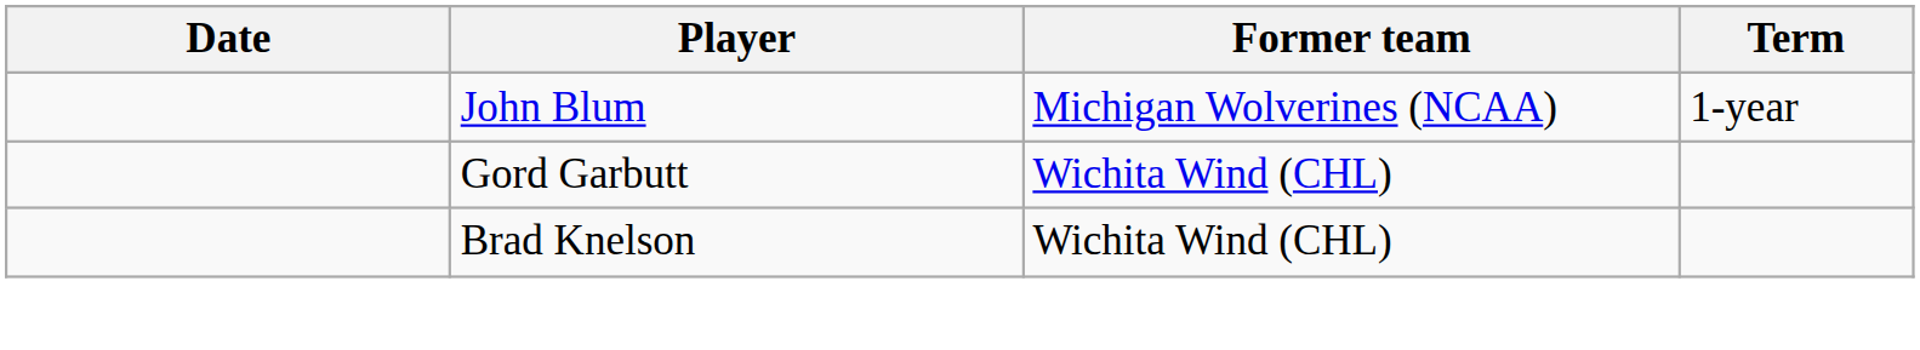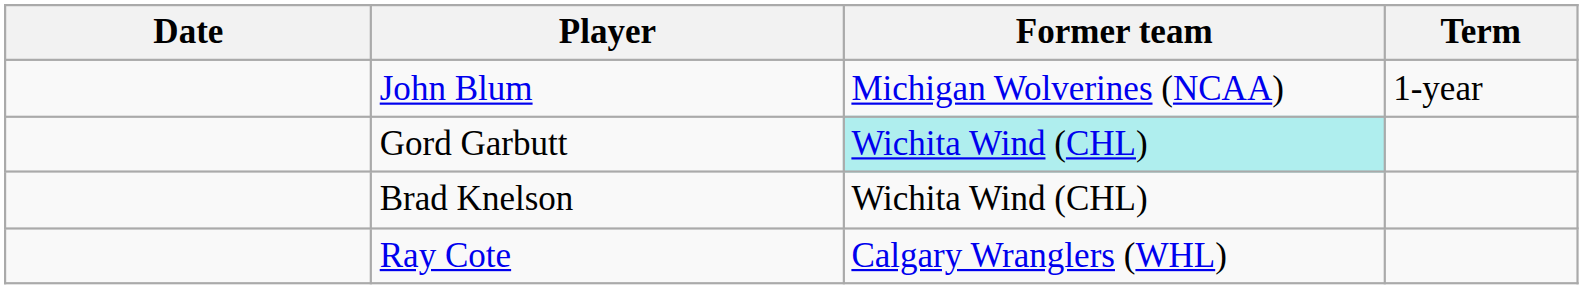 <table class="wikitable">
 <tr style="background:#ddd; text-align:center;">
 <th style="width: 10em;">Date</th>
 <th style="width: 13em;">Player</th>
 <th style="width: 15em;">Former team</th>
 <th style="width: 5em;">Term</th>
 </tr>
 <tr>
 <td></td>
 <td><a href='#'>John Blum</a></td>
 <td><a href='#'>Michigan Wolverines</a> (<a href='#'>NCAA</a>)</td>
 <td>1-year</td>
 </tr>
 <tr>
 <td></td>
 <td>Gord Garbutt</td>
-<td><a href='#'>Wichita Wind</a> (<a href='#'>CHL</a>)</td>
+<td style="background: paleturquoise;"><a href='#'>Wichita Wind</a> (<a href='#'>CHL</a>)</td>
 <td></td>
 </tr>
 <tr>
 <td></td>
 <td>Brad Knelson</td>
 <td>Wichita Wind (CHL)</td>
 <td></td>
 </tr>
+<tr>
+<td></td>
+<td><a href='#'>Ray Cote</a></td>
+<td><a href='#'>Calgary Wranglers</a> (<a href='#'>WHL</a>)</td>
+<td></td>
+</tr>
 </table>
